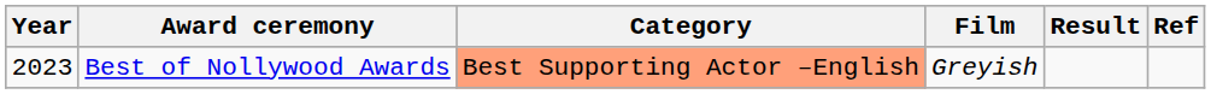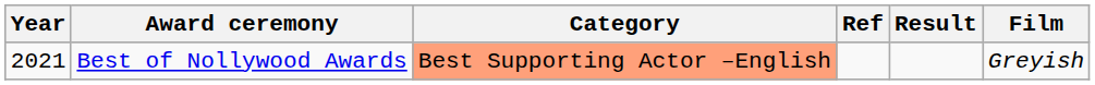 <table class="wikitable">
 <tr>
 <th>Year</th>
 <th>Award ceremony</th>
 <th>Category</th>
+<th>Ref</th>
+<th>Result</th>
 <th>Film</th>
-<th>Result</th>
-<th>Ref</th>
 </tr>
 <tr>
-<td>2023</td>
+<td>2021</td>
 <td><a href='#'>Best of Nollywood Awards</a></td>
 <td style="background: lightsalmon;">Best Supporting Actor –English</td>
-<td><em>Greyish</em></td>
 <td></td>
 <td></td>
+<td><em>Greyish</em></td>
 </tr>
 </table>
